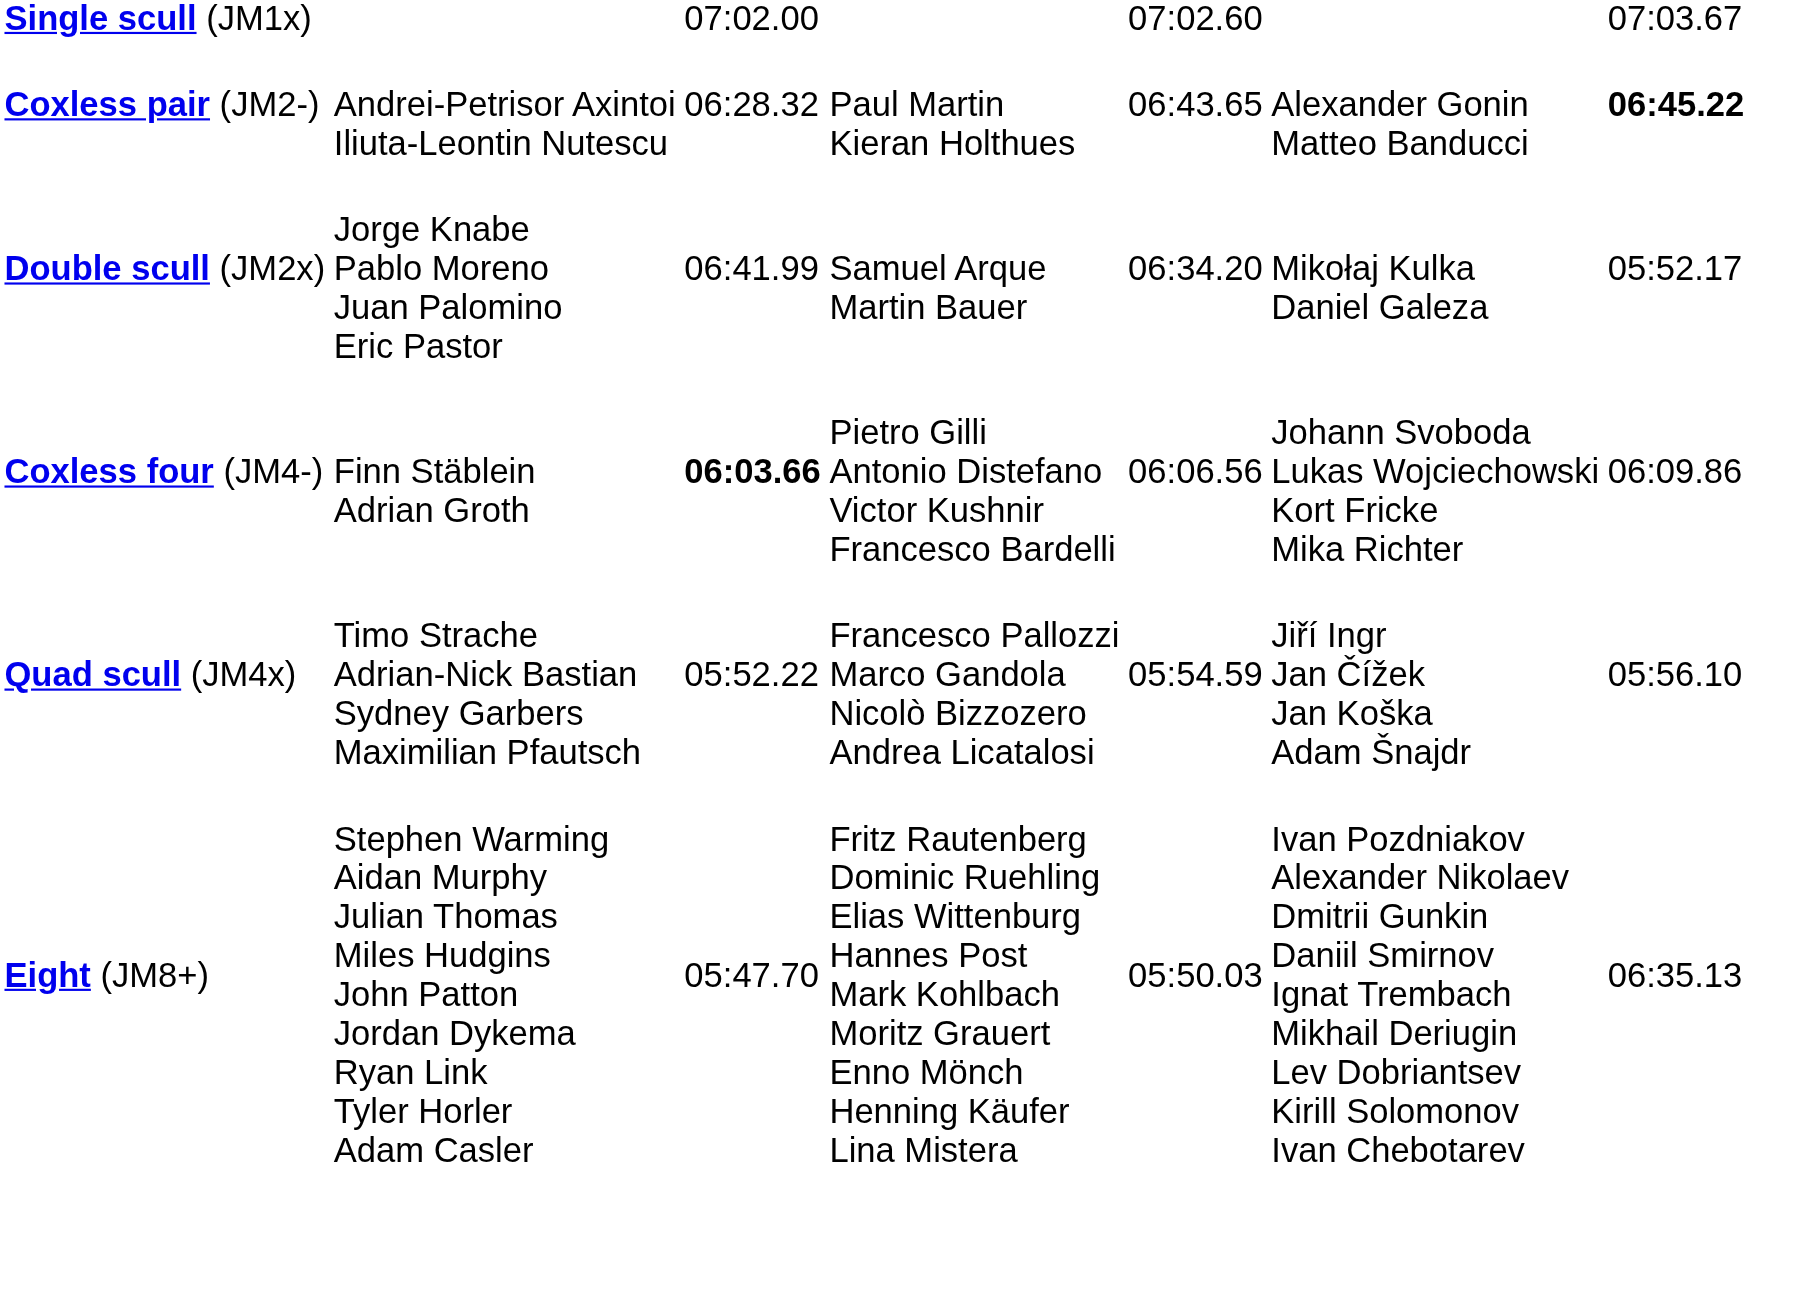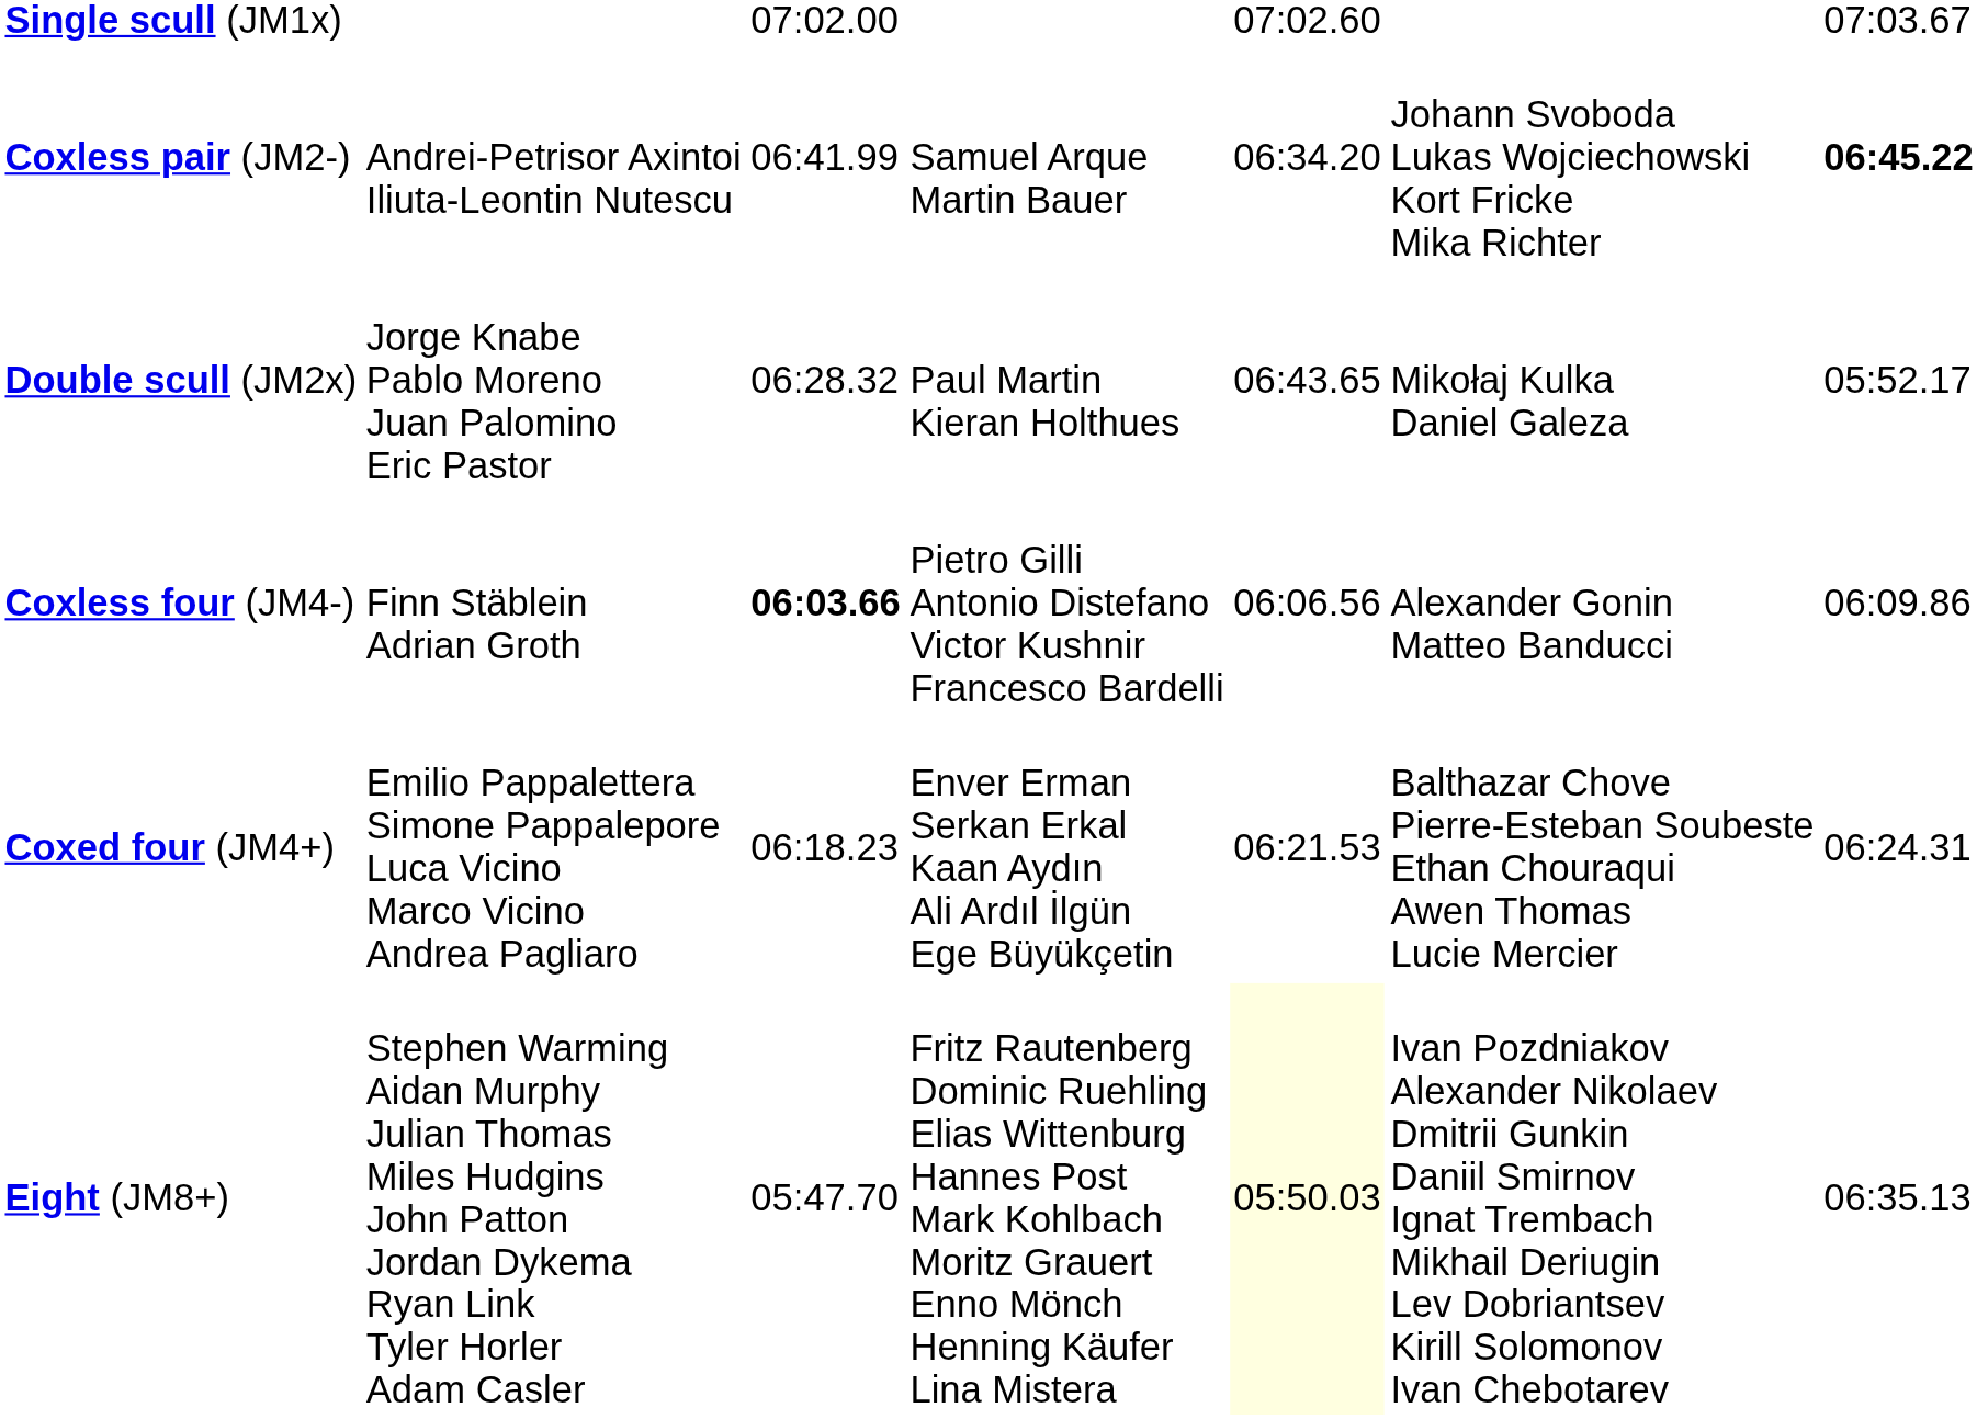 <table>
 <tr>
 <td><strong><a href='#'>Single scull</a></strong> (JM1x)</td>
 <td></td>
 <td>07:02.00</td>
 <td></td>
 <td>07:02.60</td>
 <td></td>
 <td>07:03.67</td>
 </tr>
 <tr>
 <td><strong><a href='#'>Coxless pair</a></strong> (JM2-)</td>
 <td><br>Andrei-Petrisor Axintoi<br>Iliuta-Leontin Nutescu</td>
-<td>06:28.32</td>
-<td><br>Paul Martin<br>Kieran Holthues</td>
-<td>06:43.65</td>
-<td><br>Alexander Gonin<br>Matteo Banducci</td>
+<td>06:41.99</td>
+<td><br>Samuel Arque<br>Martin Bauer</td>
+<td>06:34.20</td>
+<td><br>Johann Svoboda<br>Lukas Wojciechowski<br>Kort Fricke<br>Mika Richter</td>
 <td><strong>06:45.22</strong></td>
 </tr>
 <tr>
 <td><strong><a href='#'>Double scull</a></strong> (JM2x)</td>
 <td><br>Jorge Knabe<br>Pablo Moreno<br>Juan Palomino<br>Eric Pastor</td>
-<td>06:41.99</td>
-<td><br>Samuel Arque<br>Martin Bauer</td>
-<td>06:34.20</td>
+<td>06:28.32</td>
+<td><br>Paul Martin<br>Kieran Holthues</td>
+<td>06:43.65</td>
 <td><br>Mikołaj Kulka<br>Daniel Galeza</td>
 <td>05:52.17</td>
 </tr>
 <tr>
 <td><strong><a href='#'>Coxless four</a></strong> (JM4-)</td>
 <td><br>Finn Stäblein<br>Adrian Groth</td>
 <td><strong>06:03.66</strong></td>
 <td><br>Pietro Gilli<br>Antonio Distefano<br>Victor Kushnir<br>Francesco Bardelli</td>
 <td>06:06.56</td>
-<td><br>Johann Svoboda<br>Lukas Wojciechowski<br>Kort Fricke<br>Mika Richter</td>
+<td><br>Alexander Gonin<br>Matteo Banducci</td>
 <td>06:09.86</td>
 </tr>
 <tr>
-<td><strong><a href='#'>Quad scull</a></strong> (JM4x)</td>
-<td><br>Timo Strache<br>Adrian-Nick Bastian<br>Sydney Garbers<br>Maximilian Pfautsch</td>
-<td>05:52.22</td>
-<td><br>Francesco Pallozzi<br>Marco Gandola<br>Nicolò Bizzozero<br>Andrea Licatalosi</td>
-<td>05:54.59</td>
-<td><br>Jiří Ingr<br>Jan Čížek<br>Jan Koška<br>Adam Šnajdr</td>
-<td>05:56.10</td>
+<td><strong><a href='#'>Coxed four</a></strong> (JM4+)</td>
+<td><br>Emilio Pappalettera<br>Simone Pappalepore<br>Luca Vicino<br>Marco Vicino<br>Andrea Pagliaro</td>
+<td>06:18.23</td>
+<td><br>Enver Erman<br>Serkan Erkal<br>Kaan Aydın<br>Ali Ardıl İlgün<br>Ege Büyükçetin</td>
+<td>06:21.53</td>
+<td><br>Balthazar Chove<br>Pierre-Esteban Soubeste<br>Ethan Chouraqui<br>Awen Thomas<br>Lucie Mercier</td>
+<td>06:24.31</td>
 </tr>
 <tr>
 <td><strong><a href='#'>Eight</a></strong> (JM8+)</td>
 <td><br>Stephen Warming<br>Aidan Murphy<br>Julian Thomas<br>Miles Hudgins<br>John Patton<br>Jordan Dykema<br>Ryan Link<br>Tyler Horler<br>Adam Casler</td>
 <td>05:47.70</td>
 <td><br>Fritz Rautenberg<br>Dominic Ruehling<br>Elias Wittenburg<br>Hannes Post<br>Mark Kohlbach<br>Moritz Grauert<br>Enno Mönch<br>Henning Käufer<br>Lina Mistera</td>
-<td>05:50.03</td>
+<td style="background: lightyellow;">05:50.03</td>
 <td><br>Ivan Pozdniakov<br>Alexander Nikolaev<br>Dmitrii Gunkin<br>Daniil Smirnov<br>Ignat Trembach<br>Mikhail Deriugin<br>Lev Dobriantsev<br>Kirill Solomonov<br>Ivan Chebotarev</td>
 <td>06:35.13</td>
 </tr>
 <tr>
 </tr>
 </table>
